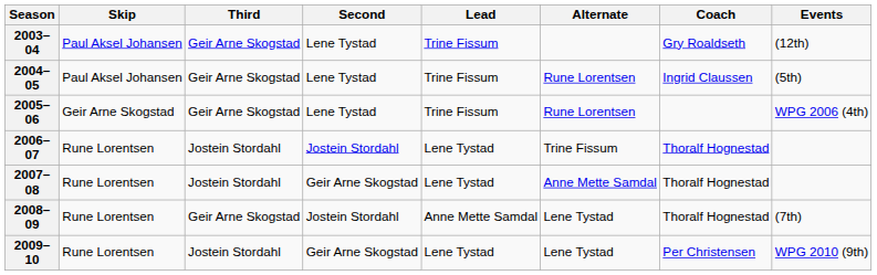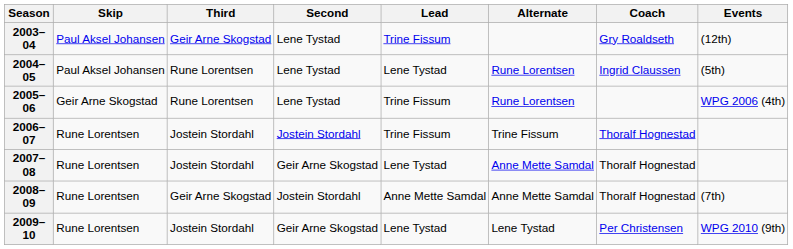 <table class="wikitable">
 <tr>
 <th scope="col" width=60>Season</th>
 <th scope="col">Skip</th>
 <th scope="col">Third</th>
 <th scope="col">Second</th>
 <th scope="col">Lead</th>
 <th scope="col">Alternate</th>
 <th scope="col">Coach</th>
 <th scope="col">Events</th>
 </tr>
 <tr>
 <th scope="row">2003–04</th>
 <td><a href='#'>Paul Aksel Johansen</a></td>
 <td><a href='#'>Geir Arne Skogstad</a></td>
 <td>Lene Tystad</td>
 <td><a href='#'>Trine Fissum</a></td>
 <td></td>
 <td><a href='#'>Gry Roaldseth</a></td>
 <td> (12th)</td>
 </tr>
 <tr>
 <th scope="row">2004–05</th>
 <td>Paul Aksel Johansen</td>
-<td>Geir Arne Skogstad</td>
+<td>Rune Lorentsen</td>
 <td>Lene Tystad</td>
-<td>Trine Fissum</td>
+<td>Lene Tystad</td>
 <td><a href='#'>Rune Lorentsen</a></td>
 <td><a href='#'>Ingrid Claussen</a></td>
 <td> (5th)</td>
 </tr>
 <tr>
 <th scope="row">2005–06</th>
 <td>Geir Arne Skogstad</td>
-<td>Geir Arne Skogstad</td>
+<td>Rune Lorentsen</td>
 <td>Lene Tystad</td>
 <td>Trine Fissum</td>
 <td><a href='#'>Rune Lorentsen</a></td>
 <td></td>
 <td><a href='#'>WPG 2006</a> (4th)</td>
 </tr>
 <tr>
 <th scope="row">2006–07</th>
 <td>Rune Lorentsen</td>
 <td>Jostein Stordahl</td>
 <td><a href='#'>Jostein Stordahl</a></td>
-<td>Lene Tystad</td>
+<td>Trine Fissum</td>
 <td>Trine Fissum</td>
 <td><a href='#'>Thoralf Hognestad</a></td>
 <td> </td>
 </tr>
 <tr>
 <th scope="row">2007–08</th>
 <td>Rune Lorentsen</td>
 <td>Jostein Stordahl</td>
 <td>Geir Arne Skogstad</td>
 <td>Lene Tystad</td>
 <td><a href='#'>Anne Mette Samdal</a></td>
 <td>Thoralf Hognestad</td>
 <td> </td>
 </tr>
 <tr>
 <th scope="row">2008–09</th>
 <td>Rune Lorentsen</td>
 <td>Geir Arne Skogstad</td>
 <td>Jostein Stordahl</td>
 <td>Anne Mette Samdal</td>
-<td>Lene Tystad</td>
+<td>Anne Mette Samdal</td>
 <td>Thoralf Hognestad</td>
 <td> (7th)</td>
 </tr>
 <tr>
 <th scope="row">2009–10</th>
 <td>Rune Lorentsen</td>
 <td>Jostein Stordahl</td>
 <td>Geir Arne Skogstad</td>
 <td>Lene Tystad</td>
 <td>Lene Tystad</td>
 <td><a href='#'>Per Christensen</a></td>
 <td><a href='#'>WPG 2010</a> (9th)</td>
 </tr>
 </table>
